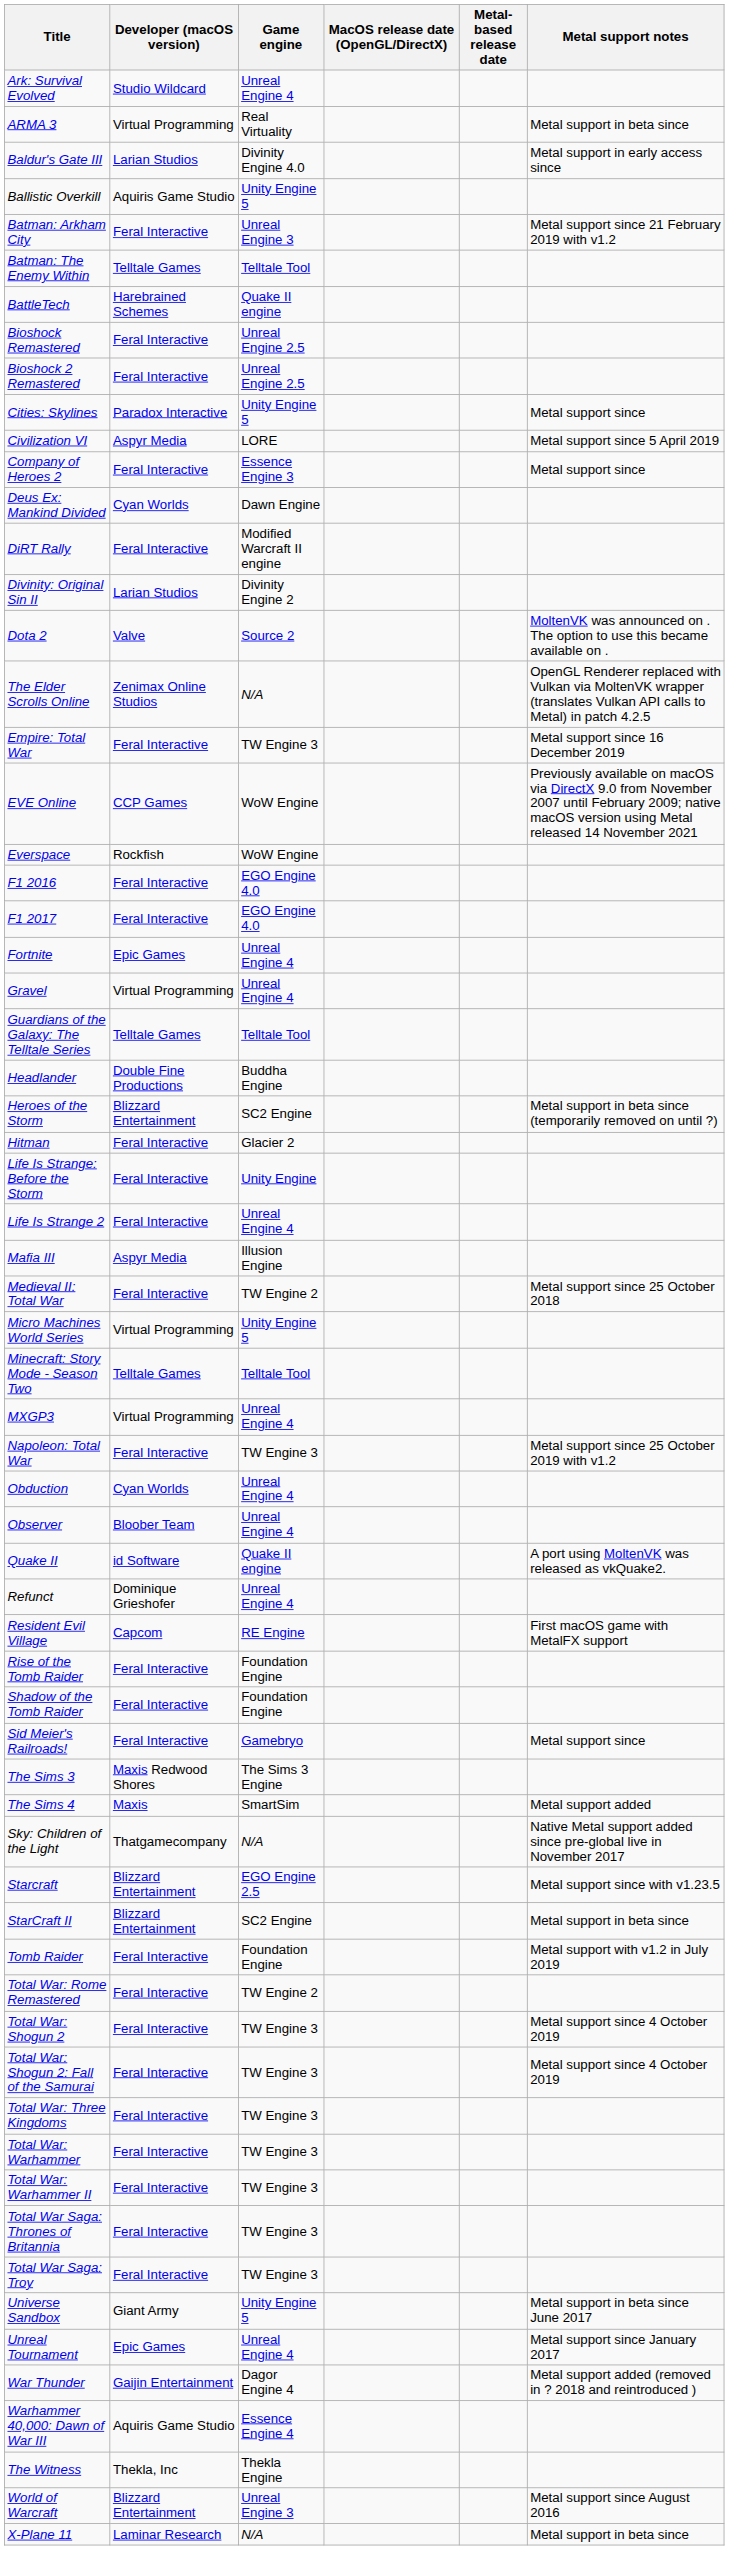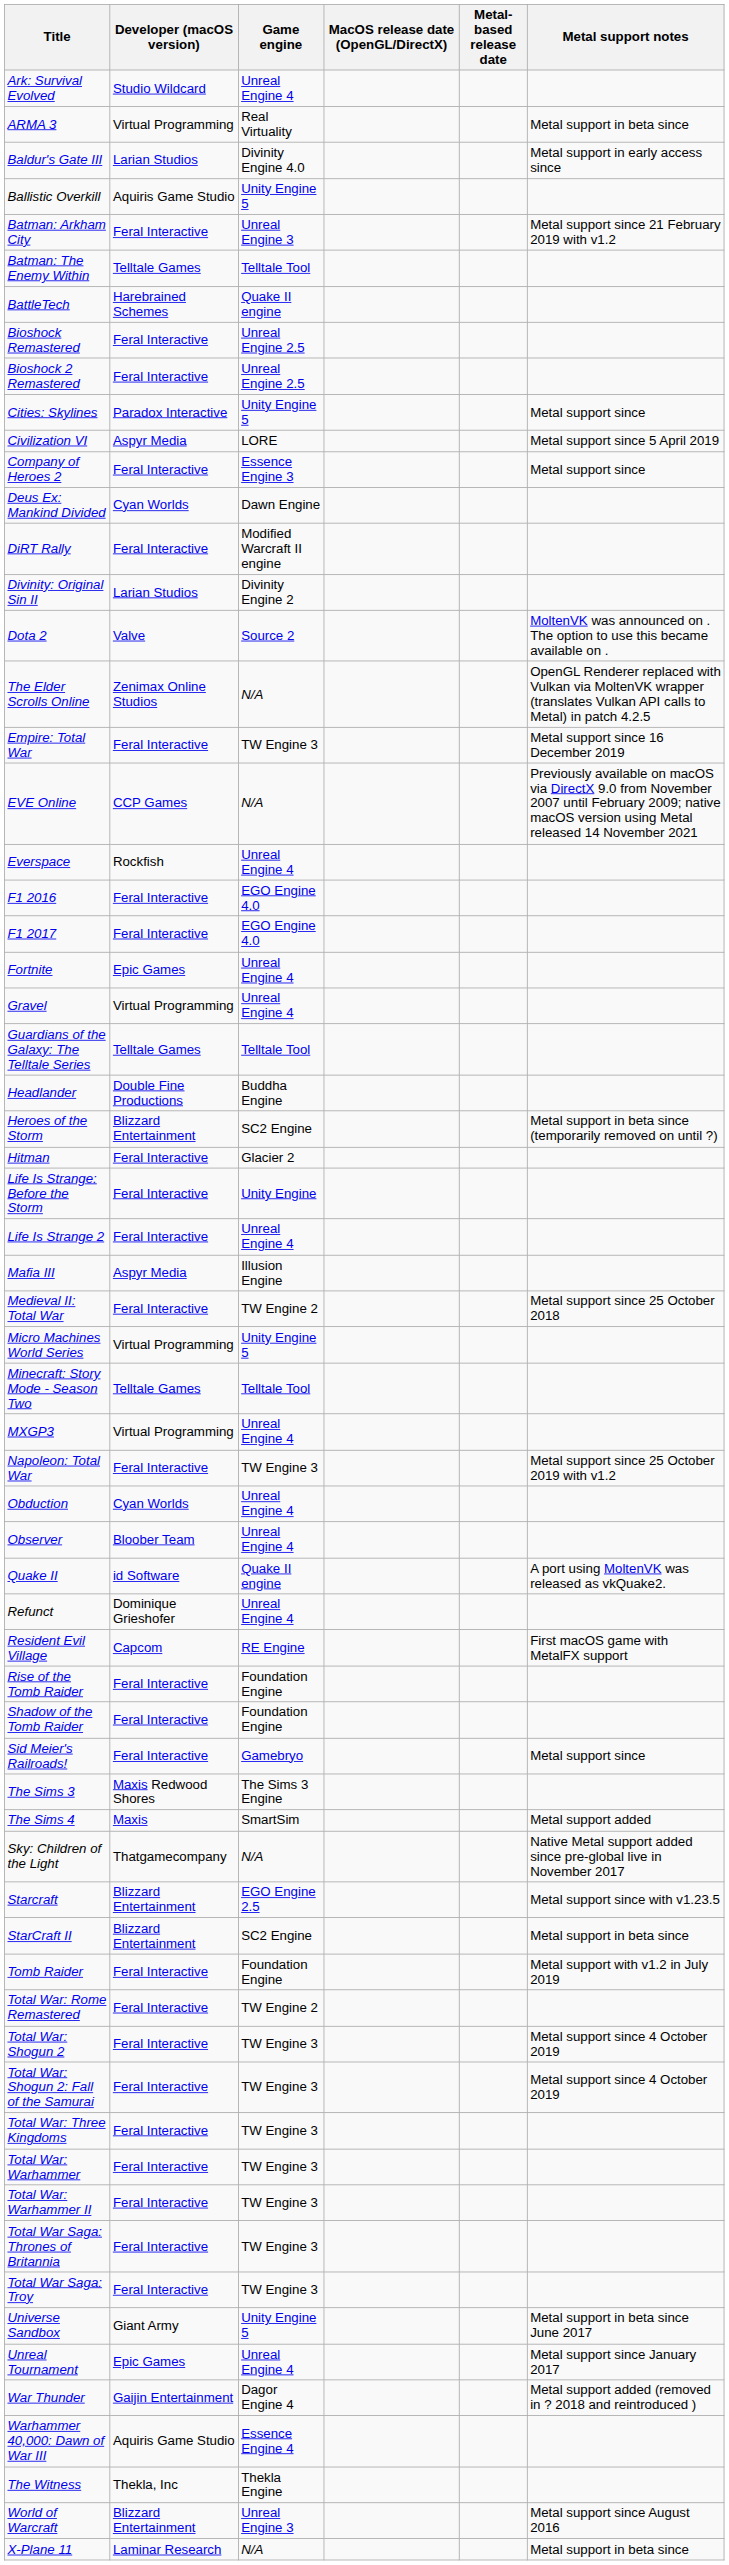 <table class="wikitable sortable">
 <tr>
 <th>Title</th>
 <th>Developer (macOS version)</th>
 <th>Game engine</th>
 <th>MacOS release date (OpenGL/DirectX)</th>
 <th>Metal-based release date</th>
 <th>Metal support notes</th>
 </tr>
 <tr>
 <td><em><a href='#'>Ark: Survival Evolved</a></em></td>
 <td><a href='#'>Studio Wildcard</a></td>
 <td><a href='#'>Unreal Engine 4</a></td>
 <td></td>
 <td></td>
 <td></td>
 </tr>
 <tr>
 <td><em><a href='#'>ARMA 3</a></em></td>
 <td>Virtual Programming</td>
 <td>Real Virtuality</td>
 <td></td>
 <td></td>
 <td>Metal support in beta since </td>
 </tr>
 <tr>
 <td><em><a href='#'>Baldur's Gate III</a></em></td>
 <td><a href='#'>Larian Studios</a></td>
 <td>Divinity Engine 4.0</td>
 <td></td>
 <td></td>
 <td>Metal support in early access since </td>
 </tr>
 <tr>
 <td><em>Ballistic Overkill</em></td>
 <td>Aquiris Game Studio</td>
 <td><a href='#'>Unity Engine 5</a></td>
 <td></td>
 <td></td>
 <td></td>
 </tr>
 <tr>
 <td><em><a href='#'>Batman: Arkham City</a></em></td>
 <td><a href='#'>Feral Interactive</a></td>
 <td><a href='#'>Unreal Engine 3</a></td>
 <td></td>
 <td></td>
 <td>Metal support since 21 February 2019 with v1.2</td>
 </tr>
 <tr>
 <td><em><a href='#'>Batman: The Enemy Within</a></em></td>
 <td><a href='#'>Telltale Games</a></td>
 <td><a href='#'>Telltale Tool</a></td>
 <td></td>
 <td></td>
 <td></td>
 </tr>
 <tr>
 <td><em><a href='#'>BattleTech</a></em></td>
 <td><a href='#'>Harebrained Schemes</a></td>
 <td><a href='#'>Quake II engine</a></td>
 <td></td>
 <td></td>
 <td></td>
 </tr>
 <tr>
 <td data-sort-value="Bioshock 1R"><em><a href='#'>Bioshock Remastered</a></em></td>
 <td><a href='#'>Feral Interactive</a></td>
 <td><a href='#'>Unreal Engine 2.5</a></td>
 <td></td>
 <td></td>
 <td></td>
 </tr>
 <tr>
 <td data-sort-value="Bioshock 2R"><em><a href='#'>Bioshock 2 Remastered</a></em></td>
 <td><a href='#'>Feral Interactive</a></td>
 <td><a href='#'>Unreal Engine 2.5</a></td>
 <td></td>
 <td></td>
 <td></td>
 </tr>
 <tr>
 <td><em><a href='#'>Cities: Skylines</a></em></td>
 <td><a href='#'>Paradox Interactive</a></td>
 <td><a href='#'>Unity Engine 5</a></td>
 <td></td>
 <td></td>
 <td>Metal support since </td>
 </tr>
 <tr>
 <td><em><a href='#'>Civilization VI</a></em></td>
 <td><a href='#'>Aspyr Media</a></td>
 <td>LORE</td>
 <td></td>
 <td></td>
 <td>Metal support since 5 April 2019</td>
 </tr>
 <tr>
 <td><em><a href='#'>Company of Heroes 2</a></em></td>
 <td><a href='#'>Feral Interactive</a></td>
 <td><a href='#'>Essence Engine 3</a></td>
 <td></td>
 <td></td>
 <td>Metal support since </td>
 </tr>
 <tr>
 <td><em><a href='#'>Deus Ex: Mankind Divided</a></em></td>
 <td><a href='#'>Cyan Worlds</a></td>
 <td>Dawn Engine</td>
 <td></td>
 <td></td>
 <td></td>
 </tr>
 <tr>
 <td><em><a href='#'>DiRT Rally</a></em></td>
 <td><a href='#'>Feral Interactive</a></td>
 <td>Modified Warcraft II engine</td>
 <td></td>
 <td></td>
 <td></td>
 </tr>
 <tr>
 <td><em><a href='#'>Divinity: Original Sin II</a></em></td>
 <td><a href='#'>Larian Studios</a></td>
 <td>Divinity Engine 2</td>
 <td></td>
 <td></td>
 <td></td>
 </tr>
 <tr>
 <td><em><a href='#'>Dota 2</a></em></td>
 <td><a href='#'>Valve</a></td>
 <td><a href='#'>Source 2</a></td>
 <td></td>
 <td></td>
 <td><a href='#'>MoltenVK</a> was announced on . The option to use this became available on .</td>
 </tr>
 <tr>
 <td data-sort-value="Elder Scrolls Online, The"><em><a href='#'>The Elder Scrolls Online</a></em></td>
 <td><a href='#'>Zenimax Online Studios</a></td>
 <td><em>N/A</em></td>
 <td></td>
 <td></td>
 <td>OpenGL Renderer replaced with Vulkan via MoltenVK wrapper (translates Vulkan API calls to Metal) in patch 4.2.5</td>
 </tr>
 <tr>
 <td><em><a href='#'>Empire: Total War</a></em></td>
 <td><a href='#'>Feral Interactive</a></td>
 <td>TW Engine 3</td>
 <td></td>
 <td></td>
 <td>Metal support since 16 December 2019</td>
 </tr>
 <tr>
 <td><em><a href='#'>EVE Online</a></em></td>
 <td><a href='#'>CCP Games</a></td>
-<td>WoW Engine</td>
+<td><em>N/A</em></td>
 <td></td>
 <td></td>
 <td>Previously available on macOS via <a href='#'>DirectX</a> 9.0 from November 2007 until February 2009; native macOS version using Metal released 14 November 2021</td>
 </tr>
 <tr>
 <td><em><a href='#'>Everspace</a></em></td>
 <td>Rockfish</td>
-<td>WoW Engine</td>
+<td><a href='#'>Unreal Engine 4</a></td>
 <td></td>
 <td></td>
 <td></td>
 </tr>
 <tr>
 <td><em><a href='#'>F1 2016</a></em></td>
 <td><a href='#'>Feral Interactive</a></td>
 <td><a href='#'>EGO Engine 4.0</a></td>
 <td></td>
 <td></td>
 <td></td>
 </tr>
 <tr>
 <td><em><a href='#'>F1 2017</a></em></td>
 <td><a href='#'>Feral Interactive</a></td>
 <td><a href='#'>EGO Engine 4.0</a></td>
 <td></td>
 <td></td>
 <td></td>
 </tr>
 <tr>
 <td><em><a href='#'>Fortnite</a></em></td>
 <td><a href='#'>Epic Games</a></td>
 <td><a href='#'>Unreal Engine 4</a></td>
 <td></td>
 <td></td>
 <td></td>
 </tr>
 <tr>
 <td><em><a href='#'>Gravel</a></em></td>
 <td>Virtual Programming</td>
 <td><a href='#'>Unreal Engine 4</a></td>
 <td></td>
 <td></td>
 <td></td>
 </tr>
 <tr>
 <td><em><a href='#'>Guardians of the Galaxy: The Telltale Series</a></em></td>
 <td><a href='#'>Telltale Games</a></td>
 <td><a href='#'>Telltale Tool</a></td>
 <td></td>
 <td></td>
 <td></td>
 </tr>
 <tr>
 <td><em><a href='#'>Headlander</a></em></td>
 <td><a href='#'>Double Fine Productions</a></td>
 <td>Buddha Engine</td>
 <td></td>
 <td></td>
 <td></td>
 </tr>
 <tr>
 <td><em><a href='#'>Heroes of the Storm</a></em></td>
 <td><a href='#'>Blizzard Entertainment</a></td>
 <td>SC2 Engine</td>
 <td></td>
 <td></td>
 <td>Metal support in beta since  (temporarily removed on  until ?)</td>
 </tr>
 <tr>
 <td><em><a href='#'>Hitman</a></em></td>
 <td><a href='#'>Feral Interactive</a></td>
 <td>Glacier 2</td>
 <td></td>
 <td></td>
 <td></td>
 </tr>
 <tr>
 <td data-sort-value="Life Is Strange 0"><em><a href='#'>Life Is Strange: Before the Storm</a></em></td>
 <td><a href='#'>Feral Interactive</a></td>
 <td><a href='#'>Unity Engine</a></td>
 <td></td>
 <td></td>
 <td></td>
 </tr>
 <tr>
 <td data-sort-value="Life Is Strange 2"><em><a href='#'>Life Is Strange 2</a></em></td>
 <td><a href='#'>Feral Interactive</a></td>
 <td><a href='#'>Unreal Engine 4</a></td>
 <td></td>
 <td></td>
 <td></td>
 </tr>
 <tr>
 <td><em><a href='#'>Mafia III</a></em></td>
 <td><a href='#'>Aspyr Media</a></td>
 <td>Illusion Engine</td>
 <td></td>
 <td></td>
 <td></td>
 </tr>
 <tr>
 <td><em><a href='#'>Medieval II: Total War</a></em></td>
 <td><a href='#'>Feral Interactive</a></td>
 <td>TW Engine 2</td>
 <td></td>
 <td></td>
 <td>Metal support since 25 October 2018</td>
 </tr>
 <tr>
 <td><em><a href='#'>Micro Machines World Series</a></em></td>
 <td>Virtual Programming</td>
 <td><a href='#'>Unity Engine 5</a></td>
 <td></td>
 <td></td>
 <td></td>
 </tr>
 <tr>
 <td><em><a href='#'>Minecraft: Story Mode - Season Two</a></em></td>
 <td><a href='#'>Telltale Games</a></td>
 <td><a href='#'>Telltale Tool</a></td>
 <td></td>
 <td></td>
 <td></td>
 </tr>
 <tr>
 <td><em><a href='#'>MXGP3</a></em></td>
 <td>Virtual Programming</td>
 <td><a href='#'>Unreal Engine 4</a></td>
 <td></td>
 <td></td>
 <td></td>
 </tr>
 <tr>
 <td><em><a href='#'>Napoleon: Total War</a></em></td>
 <td><a href='#'>Feral Interactive</a></td>
 <td>TW Engine 3</td>
 <td></td>
 <td></td>
 <td>Metal support since 25 October 2019 with v1.2</td>
 </tr>
 <tr>
 <td><em><a href='#'>Obduction</a></em></td>
 <td><a href='#'>Cyan Worlds</a></td>
 <td><a href='#'>Unreal Engine 4</a></td>
 <td></td>
 <td></td>
 <td></td>
 </tr>
 <tr>
 <td><em><a href='#'>Observer</a></em></td>
 <td><a href='#'>Bloober Team</a></td>
 <td><a href='#'>Unreal Engine 4</a></td>
 <td></td>
 <td></td>
 <td></td>
 </tr>
 <tr>
 <td><em><a href='#'>Quake II</a></em></td>
 <td><a href='#'>id Software</a></td>
 <td><a href='#'>Quake II engine</a></td>
 <td></td>
 <td></td>
 <td>A port using <a href='#'>MoltenVK</a> was released as vkQuake2.</td>
 </tr>
 <tr>
 <td><em>Refunct</em></td>
 <td>Dominique Grieshofer</td>
 <td><a href='#'>Unreal Engine 4</a></td>
 <td></td>
 <td></td>
 <td></td>
 </tr>
 <tr>
 <td><em><a href='#'>Resident Evil Village</a></em></td>
 <td><a href='#'>Capcom</a></td>
 <td><a href='#'>RE Engine</a></td>
 <td></td>
 <td></td>
 <td>First macOS game with MetalFX support</td>
 </tr>
 <tr>
 <td><em><a href='#'>Rise of the Tomb Raider</a></em></td>
 <td><a href='#'>Feral Interactive</a></td>
 <td>Foundation Engine</td>
 <td></td>
 <td></td>
 <td></td>
 </tr>
 <tr>
 <td><em><a href='#'>Shadow of the Tomb Raider</a></em></td>
 <td><a href='#'>Feral Interactive</a></td>
 <td>Foundation Engine</td>
 <td></td>
 <td></td>
 <td></td>
 </tr>
 <tr>
 <td><em><a href='#'>Sid Meier's Railroads!</a></em></td>
 <td><a href='#'>Feral Interactive</a></td>
 <td><a href='#'>Gamebryo</a></td>
 <td></td>
 <td></td>
 <td>Metal support since </td>
 </tr>
 <tr>
 <td data-sort-value="Sims 3, The"><em><a href='#'>The Sims 3</a></em></td>
 <td><a href='#'>Maxis</a> Redwood Shores</td>
 <td>The Sims 3 Engine</td>
 <td></td>
 <td></td>
 <td></td>
 </tr>
 <tr>
 <td data-sort-value="Sims 4, The"><em><a href='#'>The Sims 4</a></em></td>
 <td><a href='#'>Maxis</a></td>
 <td>SmartSim</td>
 <td></td>
 <td></td>
 <td>Metal support added </td>
 </tr>
 <tr>
 <td><em>Sky: Children of the Light</em></td>
 <td>Thatgamecompany</td>
 <td><em>N/A</em></td>
 <td></td>
 <td></td>
 <td>Native Metal support added since pre-global live in November 2017</td>
 </tr>
 <tr>
 <td><em><a href='#'>Starcraft</a></em></td>
 <td><a href='#'>Blizzard Entertainment</a></td>
 <td><a href='#'>EGO Engine 2.5</a></td>
 <td></td>
 <td></td>
 <td>Metal support since  with v1.23.5</td>
 </tr>
 <tr>
 <td><em><a href='#'>StarCraft II</a></em></td>
 <td><a href='#'>Blizzard Entertainment</a></td>
 <td>SC2 Engine</td>
 <td></td>
 <td></td>
 <td>Metal support in beta since </td>
 </tr>
 <tr>
 <td><em><a href='#'>Tomb Raider</a></em></td>
 <td><a href='#'>Feral Interactive</a></td>
 <td>Foundation Engine</td>
 <td></td>
 <td></td>
 <td>Metal support with v1.2 in July 2019</td>
 </tr>
 <tr>
 <td><em><a href='#'>Total War: Rome Remastered</a></em></td>
 <td><a href='#'>Feral Interactive</a></td>
 <td>TW Engine 2</td>
 <td></td>
 <td></td>
 <td></td>
 </tr>
 <tr>
 <td><em><a href='#'>Total War: Shogun 2</a></em></td>
 <td><a href='#'>Feral Interactive</a></td>
 <td>TW Engine 3</td>
 <td></td>
 <td></td>
 <td>Metal support since 4 October 2019</td>
 </tr>
 <tr>
 <td><em><a href='#'>Total War: Shogun 2: Fall of the Samurai</a></em></td>
 <td><a href='#'>Feral Interactive</a></td>
 <td>TW Engine 3</td>
 <td></td>
 <td></td>
 <td>Metal support since 4 October 2019</td>
 </tr>
 <tr>
 <td><em><a href='#'>Total War: Three Kingdoms</a></em></td>
 <td><a href='#'>Feral Interactive</a></td>
 <td>TW Engine 3</td>
 <td></td>
 <td></td>
 <td></td>
 </tr>
 <tr>
 <td><em><a href='#'>Total War: Warhammer</a></em></td>
 <td><a href='#'>Feral Interactive</a></td>
 <td>TW Engine 3</td>
 <td></td>
 <td></td>
 <td></td>
 </tr>
 <tr>
 <td><em><a href='#'>Total War: Warhammer II</a></em></td>
 <td><a href='#'>Feral Interactive</a></td>
 <td>TW Engine 3</td>
 <td></td>
 <td></td>
 <td></td>
 </tr>
 <tr>
 <td data-sort-value="Total WarSaga Thrones of Britannia"><em><a href='#'>Total War Saga: Thrones of Britannia</a></em></td>
 <td><a href='#'>Feral Interactive</a></td>
 <td>TW Engine 3</td>
 <td></td>
 <td></td>
 <td></td>
 </tr>
 <tr>
 <td data-sort-value="Total WarSaga Troy"><em><a href='#'>Total War Saga: Troy</a></em></td>
 <td><a href='#'>Feral Interactive</a></td>
 <td>TW Engine 3</td>
 <td></td>
 <td></td>
 <td></td>
 </tr>
 <tr>
 <td><em><a href='#'>Universe Sandbox</a></em></td>
 <td>Giant Army</td>
 <td><a href='#'>Unity Engine 5</a></td>
 <td></td>
 <td></td>
 <td>Metal support in beta since June 2017</td>
 </tr>
 <tr>
 <td><em><a href='#'>Unreal Tournament</a></em></td>
 <td><a href='#'>Epic Games</a></td>
 <td><a href='#'>Unreal Engine 4</a></td>
 <td></td>
 <td></td>
 <td>Metal support since January 2017</td>
 </tr>
 <tr>
 <td><em><a href='#'>War Thunder</a></em></td>
 <td><a href='#'>Gaijin Entertainment</a></td>
 <td>Dagor Engine 4</td>
 <td></td>
 <td></td>
 <td>Metal support added  (removed in ? 2018 and reintroduced )</td>
 </tr>
 <tr>
 <td><em><a href='#'>Warhammer 40,000: Dawn of War III</a></em></td>
 <td>Aquiris Game Studio</td>
 <td><a href='#'>Essence Engine 4</a></td>
 <td></td>
 <td></td>
 <td></td>
 </tr>
 <tr>
 <td data-sort-value="Witness, The"><em><a href='#'>The Witness</a></em></td>
 <td>Thekla, Inc</td>
 <td>Thekla Engine</td>
 <td></td>
 <td></td>
 <td></td>
 </tr>
 <tr>
 <td><em><a href='#'>World of Warcraft</a></em></td>
 <td><a href='#'>Blizzard Entertainment</a></td>
 <td><a href='#'>Unreal Engine 3</a></td>
 <td></td>
 <td></td>
 <td>Metal support since August 2016</td>
 </tr>
 <tr>
 <td><em><a href='#'>X-Plane 11</a></em></td>
 <td><a href='#'>Laminar Research</a></td>
 <td><em>N/A</em></td>
 <td></td>
 <td></td>
 <td>Metal support in beta since </td>
 </tr>
 </table>
